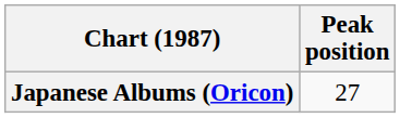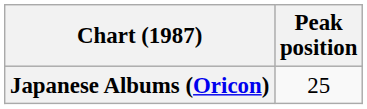 <table class="wikitable plainrowheaders" style="text-align:center">
 <tr>
 <th scope="col">Chart (1987)</th>
 <th scope="col">Peak<br> position</th>
 </tr>
 <tr>
 <th scope="row">Japanese Albums (<a href='#'>Oricon</a>)</th>
-<td>27</td>
+<td>25</td>
 </tr>
 </table>
